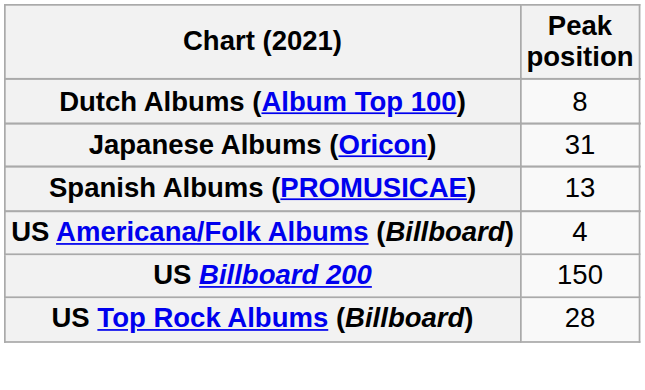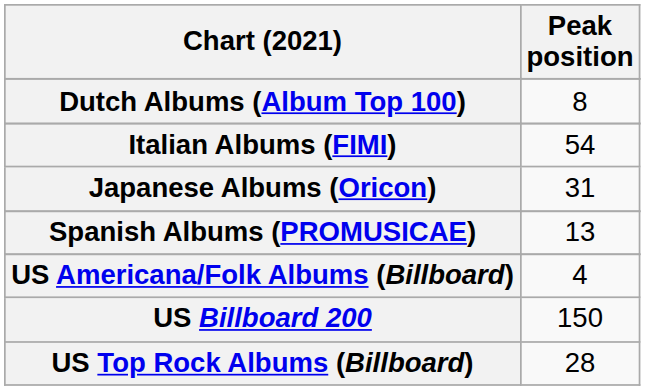 <table class="wikitable sortable plainrowheaders" style="text-align:center">
 <tr>
 <th scope="col">Chart (2021)</th>
 <th scope="col">Peak<br>position</th>
 </tr>
 <tr>
 </tr>
 <tr>
 </tr>
 <tr>
 <th scope="row">Dutch Albums (<a href='#'>Album Top 100</a>)</th>
 <td>8</td>
 </tr>
 <tr>
 </tr>
 <tr>
+</tr>
+<tr>
+<th scope="row">Italian Albums (<a href='#'>FIMI</a>)</th>
+<td>54</td>
 </tr>
 <tr>
 <th scope="row">Japanese Albums (<a href='#'>Oricon</a>)</th>
 <td>31</td>
 </tr>
 <tr>
 </tr>
 <tr>
 </tr>
 <tr>
 <th scope="row">Spanish Albums (<a href='#'>PROMUSICAE</a>)</th>
 <td>13</td>
 </tr>
 <tr>
 </tr>
 <tr>
 </tr>
 <tr>
 <th scope="row">US <a href='#'>Americana/Folk Albums</a> (<em>Billboard</em>)</th>
 <td>4</td>
 </tr>
 <tr>
 <th scope="row">US <em><a href='#'>Billboard 200</a></em></th>
 <td>150</td>
 </tr>
 <tr>
 <th scope="row">US <a href='#'>Top Rock Albums</a> (<em>Billboard</em>)</th>
 <td>28</td>
 </tr>
 </table>
